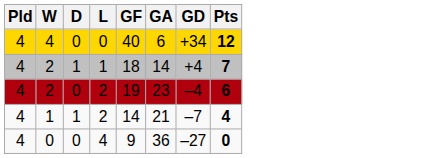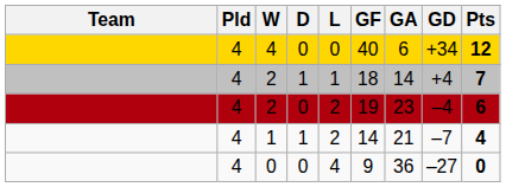 <table class="wikitable" style="text-align: center;">
 <tr>
+<th width="175">Team</th>
 <th width="20">Pld</th>
 <th width="20">W</th>
 <th width="20">D</th>
 <th width="20">L</th>
 <th width="20">GF</th>
 <th width="20">GA</th>
 <th width="20">GD</th>
 <th width="20">Pts</th>
 </tr>
 <tr bgcolor=gold>
+<td align=left></td>
 <td>4</td>
 <td>4</td>
 <td>0</td>
 <td>0</td>
 <td>40</td>
 <td>6</td>
 <td>+34</td>
 <td><strong>12</strong></td>
 </tr>
 <tr bgcolor=silver>
+<td align=left></td>
 <td>4</td>
 <td>2</td>
 <td>1</td>
 <td>1</td>
 <td>18</td>
 <td>14</td>
 <td>+4</td>
 <td><strong>7</strong></td>
 </tr>
 <tr bgcolor=bronze>
+<td align=left></td>
 <td>4</td>
 <td>2</td>
 <td>0</td>
 <td>2</td>
 <td>19</td>
 <td>23</td>
 <td>–4</td>
 <td><strong>6</strong></td>
 </tr>
 <tr>
+<td align=left></td>
 <td>4</td>
 <td>1</td>
 <td>1</td>
 <td>2</td>
 <td>14</td>
 <td>21</td>
 <td>–7</td>
 <td><strong>4</strong></td>
 </tr>
 <tr>
+<td align=left></td>
 <td>4</td>
 <td>0</td>
 <td>0</td>
 <td>4</td>
 <td>9</td>
 <td>36</td>
 <td>–27</td>
 <td><strong>0</strong></td>
 </tr>
 </table>
